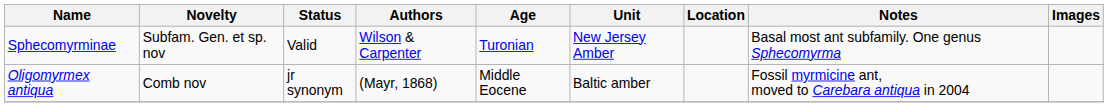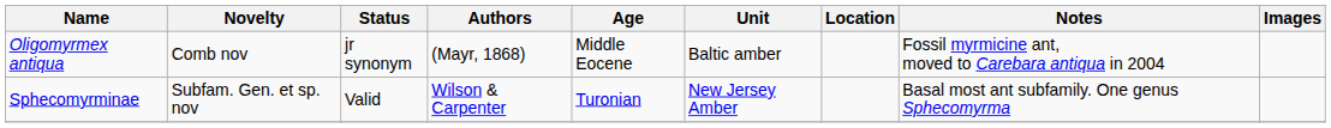 <table class="wikitable sortable" align="center" width="100%">
 <tr>
 <th>Name</th>
 <th>Novelty</th>
 <th>Status</th>
 <th>Authors</th>
 <th>Age</th>
 <th>Unit</th>
 <th>Location</th>
 <th>Notes</th>
 <th>Images</th>
 </tr>
 <tr>
+<td><em><a href='#'>Oligomyrmex antiqua</a></em></td>
+<td>Comb nov</td>
+<td>jr synonym</td>
+<td>(Mayr, 1868)</td>
+<td>Middle Eocene</td>
+<td>Baltic amber</td>
+<td></td>
+<td>Fossil <a href='#'>myrmicine</a> ant,<br> moved to <em><a href='#'>Carebara antiqua</a></em> in 2004</td>
+<td></td>
+</tr>
+<tr>
 <td><a href='#'>Sphecomyrminae</a></td>
 <td>Subfam. Gen. et sp. nov</td>
 <td>Valid</td>
 <td><a href='#'>Wilson</a> & <a href='#'>Carpenter</a></td>
 <td><a href='#'>Turonian</a></td>
 <td><a href='#'>New Jersey Amber</a></td>
 <td></td>
 <td>Basal most ant subfamily. One genus <em><a href='#'>Sphecomyrma</a></em></td>
 <td></td>
 </tr>
 <tr>
-<td><em><a href='#'>Oligomyrmex antiqua</a></em></td>
-<td>Comb nov</td>
-<td>jr synonym</td>
-<td>(Mayr, 1868)</td>
-<td>Middle Eocene</td>
-<td>Baltic amber</td>
-<td></td>
-<td>Fossil <a href='#'>myrmicine</a> ant,<br> moved to <em><a href='#'>Carebara antiqua</a></em> in 2004</td>
-<td></td>
-</tr>
-<tr>
 </tr>
 </table>
